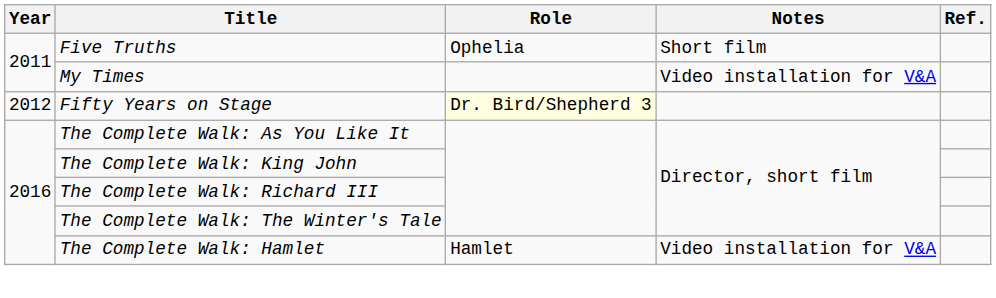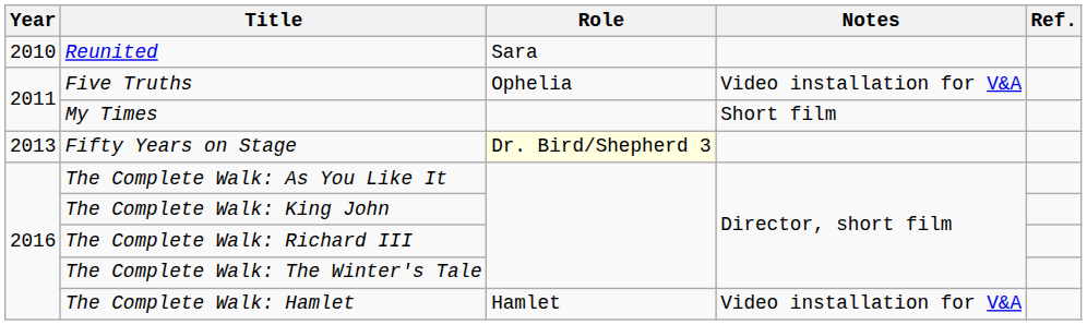 <table class="wikitable sortable">
 <tr>
 <th>Year</th>
 <th>Title</th>
 <th>Role</th>
 <th class="unsortable">Notes</th>
 <th>Ref.</th>
 </tr>
 <tr>
+<td>2010</td>
+<td><em><a href='#'>Reunited</a></em></td>
+<td>Sara</td>
+<td></td>
+<td></td>
+</tr>
+<tr>
 <td rowspan="2">2011</td>
 <td><em>Five Truths</em></td>
 <td>Ophelia</td>
-<td>Short film</td>
+<td>Video installation for <a href='#'>V&A</a></td>
 <td></td>
 </tr>
 <tr>
 <td><em>My Times</em></td>
 <td></td>
-<td>Video installation for <a href='#'>V&A</a></td>
+<td>Short film</td>
 <td></td>
 </tr>
 <tr>
-<td>2012</td>
+<td>2013</td>
 <td><em>Fifty Years on Stage</em></td>
 <td style="background: lightyellow;">Dr. Bird/Shepherd 3</td>
 <td></td>
 <td></td>
 </tr>
 <tr>
 <td rowspan="5">2016</td>
 <td><em>The Complete Walk: As You Like It</em></td>
 <td rowspan="4"></td>
 <td rowspan="4">Director, short film</td>
 <td></td>
 </tr>
 <tr>
 <td><em>The Complete Walk: King John</em></td>
 <td></td>
 </tr>
 <tr>
 <td><em>The Complete Walk: Richard III</em></td>
 <td></td>
 </tr>
 <tr>
 <td><em>The Complete Walk: The Winter's Tale</em></td>
 <td></td>
 </tr>
 <tr>
 <td><em>The Complete Walk: Hamlet</em></td>
 <td>Hamlet</td>
 <td>Video installation for <a href='#'>V&A</a></td>
 <td></td>
 </tr>
 </table>
